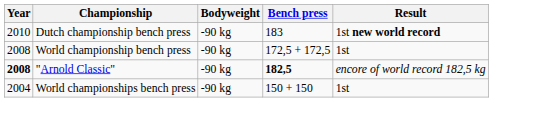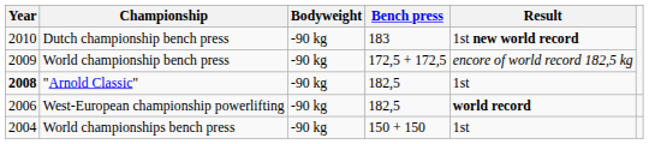 <table class="wikitable">
 <tr>
 <th>Year</th>
 <th>Championship</th>
 <th>Bodyweight</th>
 <th><a href='#'>Bench press</a></th>
 <th>Result</th>
 </tr>
 <tr>
 <td>2010</td>
 <td>Dutch championship bench press</td>
 <td>-90 kg</td>
 <td>183</td>
 <td>1st  <strong>new world record</strong></td>
 </tr>
 <tr>
-<td>2008</td>
+<td>2009</td>
 <td>World championship bench press</td>
 <td>-90 kg</td>
 <td>172,5 + 172,5</td>
-<td>1st </td>
+<td><em>encore of world record 182,5 kg</em></td>
 </tr>
 <tr>
 <td><strong>2008</strong></td>
 <td>"<a href='#'>Arnold Classic</a>"</td>
 <td>-90 kg</td>
-<td><strong>182,5</strong></td>
-<td><em>encore of world record 182,5 kg</em></td>
+<td>182,5</td>
+<td>1st </td>
+</tr>
+<tr>
+<td>2006</td>
+<td>West-European championship powerlifting</td>
+<td>-90 kg</td>
+<td>182,5</td>
+<td><strong>world record</strong></td>
+<td></td>
 </tr>
 <tr>
 <td>2004</td>
 <td>World championships bench press</td>
 <td>-90 kg</td>
 <td>150 + 150</td>
 <td>1st </td>
 </tr>
 </table>
